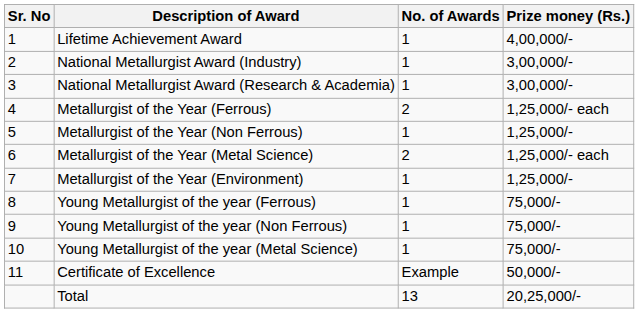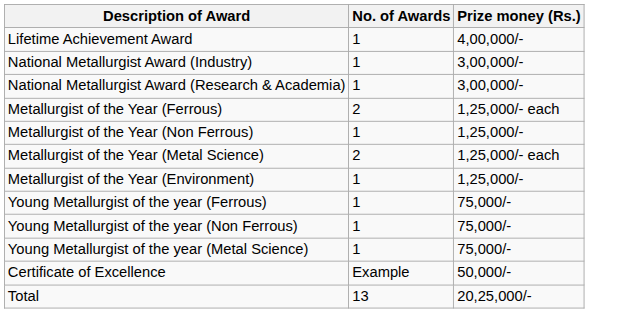 <table class="wikitable">
 <tr>
-<th>Sr. No</th>
 <th>Description of Award</th>
 <th>No. of Awards</th>
 <th>Prize money (Rs.)</th>
 </tr>
 <tr>
-<td>1</td>
 <td>Lifetime Achievement Award</td>
 <td>1</td>
 <td>4,00,000/-</td>
 </tr>
 <tr>
-<td>2</td>
 <td>National Metallurgist Award (Industry)</td>
 <td>1</td>
 <td>3,00,000/-</td>
 </tr>
 <tr>
-<td>3</td>
 <td>National Metallurgist Award (Research & Academia)</td>
 <td>1</td>
 <td>3,00,000/-</td>
 </tr>
 <tr>
-<td>4</td>
 <td>Metallurgist of the Year (Ferrous)</td>
 <td>2</td>
 <td>1,25,000/- each</td>
 </tr>
 <tr>
-<td>5</td>
 <td>Metallurgist of the Year (Non Ferrous)</td>
 <td>1</td>
 <td>1,25,000/-</td>
 </tr>
 <tr>
-<td>6</td>
 <td>Metallurgist of the Year (Metal Science)</td>
 <td>2</td>
 <td>1,25,000/- each</td>
 </tr>
 <tr>
-<td>7</td>
 <td>Metallurgist of the Year (Environment)</td>
 <td>1</td>
 <td>1,25,000/-</td>
 </tr>
 <tr>
-<td>8</td>
 <td>Young Metallurgist of the year (Ferrous)</td>
 <td>1</td>
 <td>75,000/-</td>
 </tr>
 <tr>
-<td>9</td>
 <td>Young Metallurgist of the year (Non Ferrous)</td>
 <td>1</td>
 <td>75,000/-</td>
 </tr>
 <tr>
-<td>10</td>
 <td>Young Metallurgist of the year (Metal Science)</td>
 <td>1</td>
 <td>75,000/-</td>
 </tr>
 <tr>
-<td>11</td>
 <td>Certificate of Excellence</td>
 <td>Example</td>
 <td>50,000/-</td>
 </tr>
 <tr>
-<td></td>
 <td>Total</td>
 <td>13</td>
 <td>20,25,000/-</td>
 </tr>
 </table>
